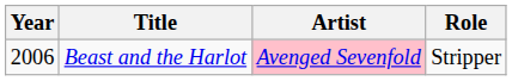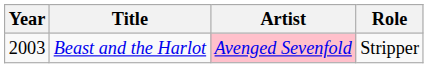 <table class="wikitable">
 <tr>
 <th>Year</th>
 <th>Title</th>
 <th>Artist</th>
 <th>Role</th>
 </tr>
 <tr>
-<td>2006</td>
+<td>2003</td>
 <td><em><a href='#'>Beast and the Harlot</a></em></td>
 <td style="background: pink;"><em><a href='#'>Avenged Sevenfold</a></em></td>
 <td>Stripper</td>
 </tr>
 </table>
